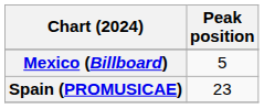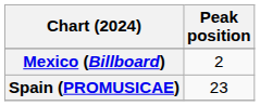 <table class="wikitable sortable plainrowheaders" style="text-align:center">
 <tr>
 <th scope="col">Chart (2024)</th>
 <th scope="col">Peak<br>position</th>
 </tr>
 <tr>
 </tr>
 <tr>
 </tr>
 <tr>
 <th scope="row"><a href='#'>Mexico</a> (<em><a href='#'>Billboard</a></em>)</th>
-<td>5</td>
+<td>2</td>
 </tr>
 <tr>
 <th scope="row">Spain (<a href='#'>PROMUSICAE</a>)</th>
 <td>23</td>
 </tr>
 <tr>
 </tr>
 </table>
